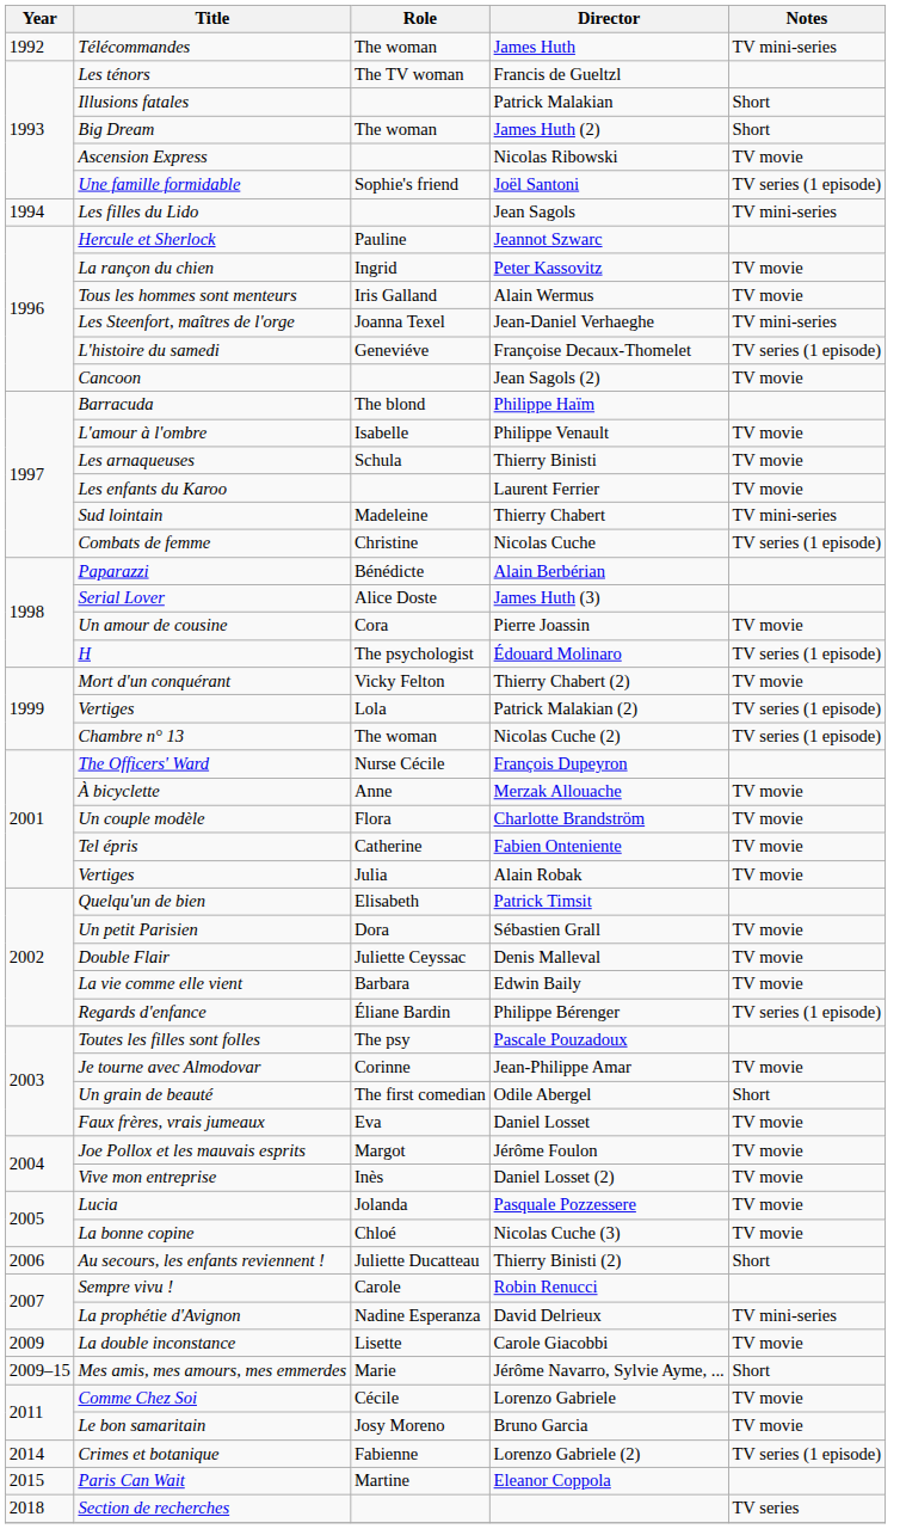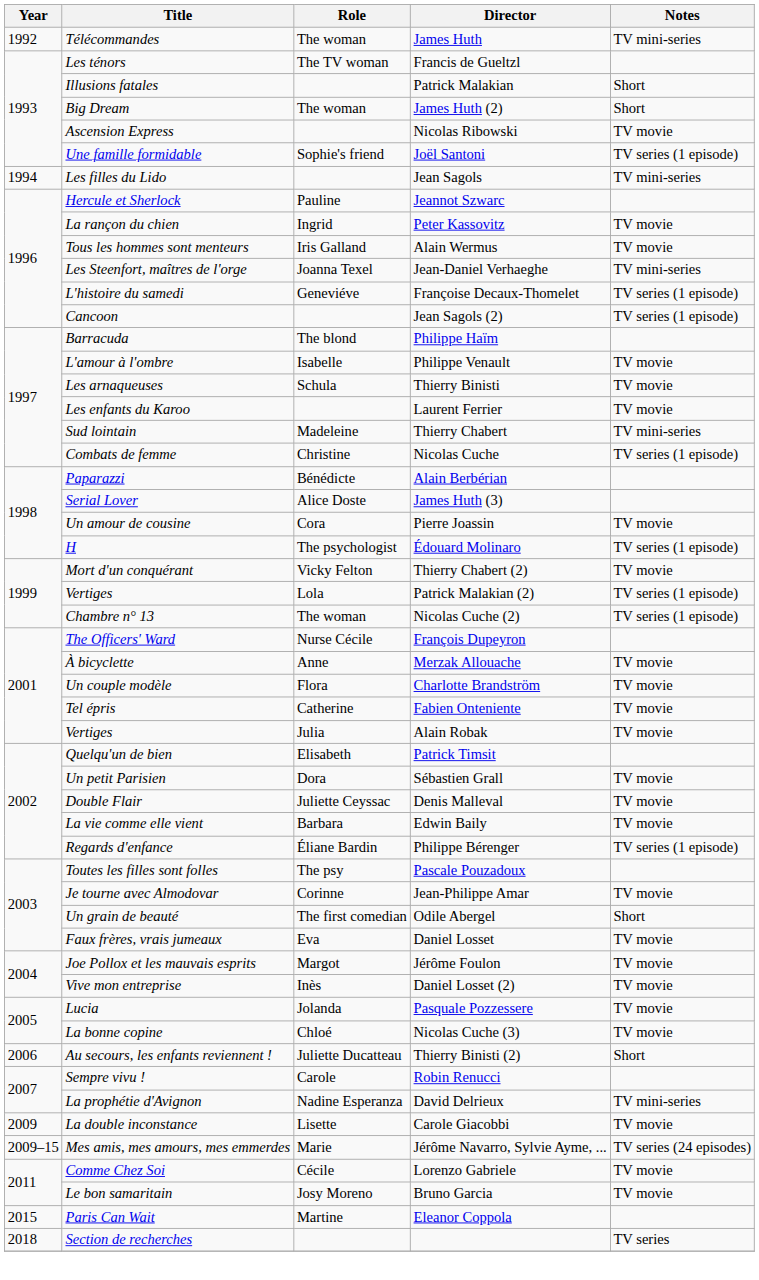 <table class="wikitable">
 <tr>
 <th>Year</th>
 <th>Title</th>
 <th>Role</th>
 <th>Director</th>
 <th>Notes</th>
 </tr>
 <tr>
 <td>1992</td>
 <td><em>Télécommandes</em></td>
 <td>The woman</td>
 <td><a href='#'>James Huth</a></td>
 <td>TV mini-series</td>
 </tr>
 <tr>
 <td rowspan=5>1993</td>
 <td><em>Les ténors</em></td>
 <td>The TV woman</td>
 <td>Francis de Gueltzl</td>
 <td></td>
 </tr>
 <tr>
 <td><em>Illusions fatales</em></td>
 <td></td>
 <td>Patrick Malakian</td>
 <td>Short</td>
 </tr>
 <tr>
 <td><em>Big Dream</em></td>
 <td>The woman</td>
 <td><a href='#'>James Huth</a> (2)</td>
 <td>Short</td>
 </tr>
 <tr>
 <td><em>Ascension Express</em></td>
 <td></td>
 <td>Nicolas Ribowski</td>
 <td>TV movie</td>
 </tr>
 <tr>
 <td><em><a href='#'>Une famille formidable</a></em></td>
 <td>Sophie's friend</td>
 <td><a href='#'>Joël Santoni</a></td>
 <td>TV series (1 episode)</td>
 </tr>
 <tr>
 <td>1994</td>
 <td><em>Les filles du Lido</em></td>
 <td></td>
 <td>Jean Sagols</td>
 <td>TV mini-series</td>
 </tr>
 <tr>
 <td rowspan=6>1996</td>
 <td><em><a href='#'>Hercule et Sherlock</a></em></td>
 <td>Pauline</td>
 <td><a href='#'>Jeannot Szwarc</a></td>
 <td></td>
 </tr>
 <tr>
 <td><em>La rançon du chien</em></td>
 <td>Ingrid</td>
 <td><a href='#'>Peter Kassovitz</a></td>
 <td>TV movie</td>
 </tr>
 <tr>
 <td><em>Tous les hommes sont menteurs</em></td>
 <td>Iris Galland</td>
 <td>Alain Wermus</td>
 <td>TV movie</td>
 </tr>
 <tr>
 <td><em>Les Steenfort, maîtres de l'orge</em></td>
 <td>Joanna Texel</td>
 <td>Jean-Daniel Verhaeghe</td>
 <td>TV mini-series</td>
 </tr>
 <tr>
 <td><em>L'histoire du samedi</em></td>
 <td>Geneviéve</td>
 <td>Françoise Decaux-Thomelet</td>
 <td>TV series (1 episode)</td>
 </tr>
 <tr>
 <td><em>Cancoon</em></td>
 <td></td>
 <td>Jean Sagols (2)</td>
-<td>TV movie</td>
+<td>TV series (1 episode)</td>
 </tr>
 <tr>
 <td rowspan=6>1997</td>
 <td><em>Barracuda</em></td>
 <td>The blond</td>
 <td><a href='#'>Philippe Haïm</a></td>
 <td></td>
 </tr>
 <tr>
 <td><em>L'amour à l'ombre</em></td>
 <td>Isabelle</td>
 <td>Philippe Venault</td>
 <td>TV movie</td>
 </tr>
 <tr>
 <td><em>Les arnaqueuses</em></td>
 <td>Schula</td>
 <td>Thierry Binisti</td>
 <td>TV movie</td>
 </tr>
 <tr>
 <td><em>Les enfants du Karoo</em></td>
 <td></td>
 <td>Laurent Ferrier</td>
 <td>TV movie</td>
 </tr>
 <tr>
 <td><em>Sud lointain</em></td>
 <td>Madeleine</td>
 <td>Thierry Chabert</td>
 <td>TV mini-series</td>
 </tr>
 <tr>
 <td><em>Combats de femme</em></td>
 <td>Christine</td>
 <td>Nicolas Cuche</td>
 <td>TV series (1 episode)</td>
 </tr>
 <tr>
 <td rowspan=4>1998</td>
 <td><em><a href='#'>Paparazzi</a></em></td>
 <td>Bénédicte</td>
 <td><a href='#'>Alain Berbérian</a></td>
 <td></td>
 </tr>
 <tr>
 <td><em><a href='#'>Serial Lover</a></em></td>
 <td>Alice Doste</td>
 <td><a href='#'>James Huth</a> (3)</td>
 <td></td>
 </tr>
 <tr>
 <td><em>Un amour de cousine</em></td>
 <td>Cora</td>
 <td>Pierre Joassin</td>
 <td>TV movie</td>
 </tr>
 <tr>
 <td><em><a href='#'>H</a></em></td>
 <td>The psychologist</td>
 <td><a href='#'>Édouard Molinaro</a></td>
 <td>TV series (1 episode)</td>
 </tr>
 <tr>
 <td rowspan=3>1999</td>
 <td><em>Mort d'un conquérant</em></td>
 <td>Vicky Felton</td>
 <td>Thierry Chabert (2)</td>
 <td>TV movie</td>
 </tr>
 <tr>
 <td><em>Vertiges</em></td>
 <td>Lola</td>
 <td>Patrick Malakian (2)</td>
 <td>TV series (1 episode)</td>
 </tr>
 <tr>
 <td><em>Chambre n° 13</em></td>
 <td>The woman</td>
 <td>Nicolas Cuche (2)</td>
 <td>TV series (1 episode)</td>
 </tr>
 <tr>
 <td rowspan=5>2001</td>
 <td><em><a href='#'>The Officers' Ward</a></em></td>
 <td>Nurse Cécile</td>
 <td><a href='#'>François Dupeyron</a></td>
 <td></td>
 </tr>
 <tr>
 <td><em>À bicyclette</em></td>
 <td>Anne</td>
 <td><a href='#'>Merzak Allouache</a></td>
 <td>TV movie</td>
 </tr>
 <tr>
 <td><em>Un couple modèle</em></td>
 <td>Flora</td>
 <td><a href='#'>Charlotte Brandström</a></td>
 <td>TV movie</td>
 </tr>
 <tr>
 <td><em>Tel épris</em></td>
 <td>Catherine</td>
 <td><a href='#'>Fabien Onteniente</a></td>
 <td>TV movie</td>
 </tr>
 <tr>
 <td><em>Vertiges</em></td>
 <td>Julia</td>
 <td>Alain Robak</td>
 <td>TV movie</td>
 </tr>
 <tr>
 <td rowspan=5>2002</td>
 <td><em>Quelqu'un de bien</em></td>
 <td>Elisabeth</td>
 <td><a href='#'>Patrick Timsit</a></td>
 <td></td>
 </tr>
 <tr>
 <td><em>Un petit Parisien</em></td>
 <td>Dora</td>
 <td>Sébastien Grall</td>
 <td>TV movie</td>
 </tr>
 <tr>
 <td><em>Double Flair</em></td>
 <td>Juliette Ceyssac</td>
 <td>Denis Malleval</td>
 <td>TV movie</td>
 </tr>
 <tr>
 <td><em>La vie comme elle vient</em></td>
 <td>Barbara</td>
 <td>Edwin Baily</td>
 <td>TV movie</td>
 </tr>
 <tr>
 <td><em>Regards d'enfance</em></td>
 <td>Éliane Bardin</td>
 <td>Philippe Bérenger</td>
 <td>TV series (1 episode)</td>
 </tr>
 <tr>
 <td rowspan=4>2003</td>
 <td><em>Toutes les filles sont folles</em></td>
 <td>The psy</td>
 <td><a href='#'>Pascale Pouzadoux</a></td>
 <td></td>
 </tr>
 <tr>
 <td><em>Je tourne avec Almodovar</em></td>
 <td>Corinne</td>
 <td>Jean-Philippe Amar</td>
 <td>TV movie</td>
 </tr>
 <tr>
 <td><em>Un grain de beauté</em></td>
 <td>The first comedian</td>
 <td>Odile Abergel</td>
 <td>Short</td>
 </tr>
 <tr>
 <td><em>Faux frères, vrais jumeaux</em></td>
 <td>Eva</td>
 <td>Daniel Losset</td>
 <td>TV movie</td>
 </tr>
 <tr>
 <td rowspan=2>2004</td>
 <td><em>Joe Pollox et les mauvais esprits</em></td>
 <td>Margot</td>
 <td>Jérôme Foulon</td>
 <td>TV movie</td>
 </tr>
 <tr>
 <td><em>Vive mon entreprise</em></td>
 <td>Inès</td>
 <td>Daniel Losset (2)</td>
 <td>TV movie</td>
 </tr>
 <tr>
 <td rowspan=2>2005</td>
 <td><em>Lucia</em></td>
 <td>Jolanda</td>
 <td><a href='#'>Pasquale Pozzessere</a></td>
 <td>TV movie</td>
 </tr>
 <tr>
 <td><em>La bonne copine</em></td>
 <td>Chloé</td>
 <td>Nicolas Cuche (3)</td>
 <td>TV movie</td>
 </tr>
 <tr>
 <td>2006</td>
 <td><em>Au secours, les enfants reviennent !</em></td>
 <td>Juliette Ducatteau</td>
 <td>Thierry Binisti (2)</td>
 <td>Short</td>
 </tr>
 <tr>
 <td rowspan=2>2007</td>
 <td><em>Sempre vivu !</em></td>
 <td>Carole</td>
 <td><a href='#'>Robin Renucci</a></td>
 <td></td>
 </tr>
 <tr>
 <td><em>La prophétie d'Avignon</em></td>
 <td>Nadine Esperanza</td>
 <td>David Delrieux</td>
 <td>TV mini-series</td>
 </tr>
 <tr>
 <td>2009</td>
 <td><em>La double inconstance</em></td>
 <td>Lisette</td>
 <td>Carole Giacobbi</td>
 <td>TV movie</td>
 </tr>
 <tr>
 <td>2009–15</td>
 <td><em>Mes amis, mes amours, mes emmerdes</em></td>
 <td>Marie</td>
 <td>Jérôme Navarro, Sylvie Ayme, ...</td>
-<td>Short</td>
+<td>TV series (24 episodes)</td>
 </tr>
 <tr>
 <td rowspan=2>2011</td>
 <td><em><a href='#'>Comme Chez Soi</a></em></td>
 <td>Cécile</td>
 <td>Lorenzo Gabriele</td>
 <td>TV movie</td>
 </tr>
 <tr>
 <td><em>Le bon samaritain</em></td>
 <td>Josy Moreno</td>
 <td>Bruno Garcia</td>
 <td>TV movie</td>
-</tr>
-<tr>
-<td>2014</td>
-<td><em>Crimes et botanique</em></td>
-<td>Fabienne</td>
-<td>Lorenzo Gabriele (2)</td>
-<td>TV series (1 episode)</td>
 </tr>
 <tr>
 <td>2015</td>
 <td><em><a href='#'>Paris Can Wait</a></em></td>
 <td>Martine</td>
 <td><a href='#'>Eleanor Coppola</a></td>
 <td></td>
 </tr>
 <tr>
 <td>2018</td>
 <td><em><a href='#'>Section de recherches</a></em></td>
 <td></td>
 <td></td>
 <td>TV series</td>
 </tr>
 <tr>
 </tr>
 </table>
